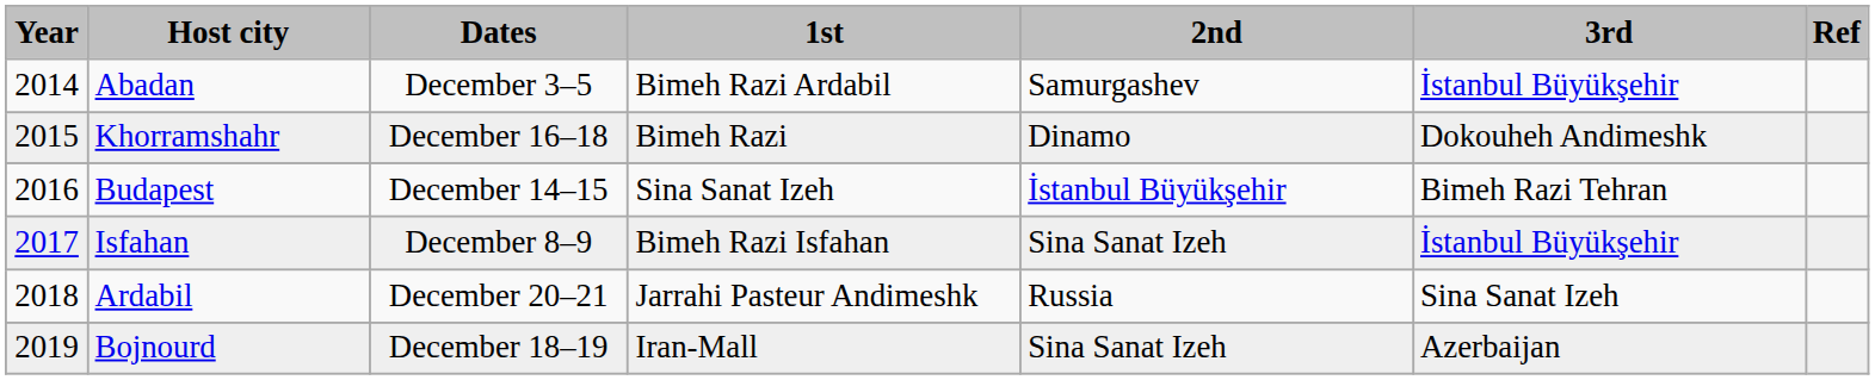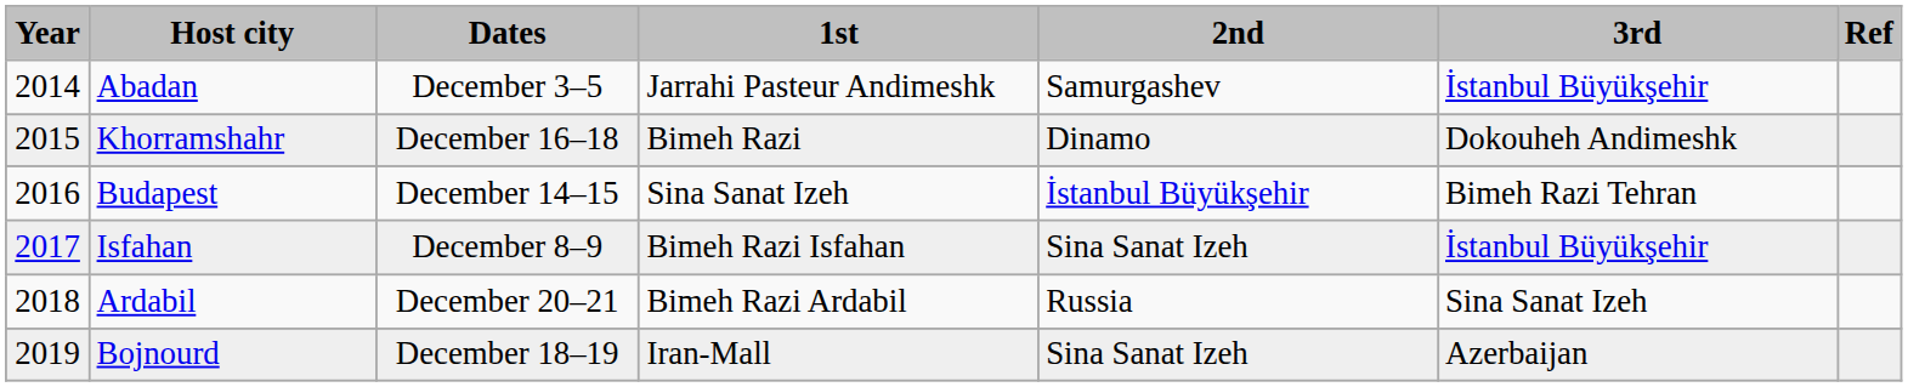 <table class="wikitable" style="text-align:left; font-size:90%">
 <tr>
 <th style="width: 30px; background-color:#C0C0C0">Year</th>
 <th style="width: 120px; background-color:#C0C0C0">Host city</th>
 <th style="width: 110px; background-color:#C0C0C0">Dates</th>
 <th style="width: 170px; background-color:#C0C0C0">1st</th>
 <th style="width: 170px; background-color:#C0C0C0">2nd</th>
 <th style="width: 170px; background-color:#C0C0C0">3rd</th>
 <th style="width: 20px; background-color:#C0C0C0">Ref</th>
 </tr>
 <tr>
 <td align="center">2014</td>
 <td> <a href='#'>Abadan</a></td>
 <td align="center">December 3–5</td>
-<td> Bimeh Razi Ardabil</td>
+<td> Jarrahi Pasteur Andimeshk</td>
 <td> Samurgashev</td>
 <td> <a href='#'>İstanbul Büyükşehir</a></td>
 <td></td>
 </tr>
 <tr bgcolor="efefef">
 <td align="center">2015</td>
 <td> <a href='#'>Khorramshahr</a></td>
 <td align="center">December 16–18</td>
 <td> Bimeh Razi</td>
 <td> Dinamo</td>
 <td> Dokouheh Andimeshk</td>
 <td></td>
 </tr>
 <tr>
 <td align="center">2016</td>
 <td> <a href='#'>Budapest</a></td>
 <td align="center">December 14–15</td>
 <td> Sina Sanat Izeh</td>
 <td> <a href='#'>İstanbul Büyükşehir</a></td>
 <td> Bimeh Razi Tehran</td>
 <td></td>
 </tr>
 <tr bgcolor="efefef">
 <td align="center"><a href='#'>2017</a></td>
 <td> <a href='#'>Isfahan</a></td>
 <td align="center">December 8–9</td>
 <td> Bimeh Razi Isfahan</td>
 <td> Sina Sanat Izeh</td>
 <td> <a href='#'>İstanbul Büyükşehir</a></td>
 <td></td>
 </tr>
 <tr>
 <td align="center">2018</td>
 <td> <a href='#'>Ardabil</a></td>
 <td align="center">December 20–21</td>
-<td> Jarrahi Pasteur Andimeshk</td>
+<td> Bimeh Razi Ardabil</td>
 <td> Russia</td>
 <td> Sina Sanat Izeh</td>
 <td></td>
 </tr>
 <tr bgcolor="efefef">
 <td align="center">2019</td>
 <td> <a href='#'>Bojnourd</a></td>
 <td align="center">December 18–19</td>
 <td> Iran-Mall</td>
 <td> Sina Sanat Izeh</td>
 <td> Azerbaijan</td>
 <td></td>
 </tr>
 </table>
